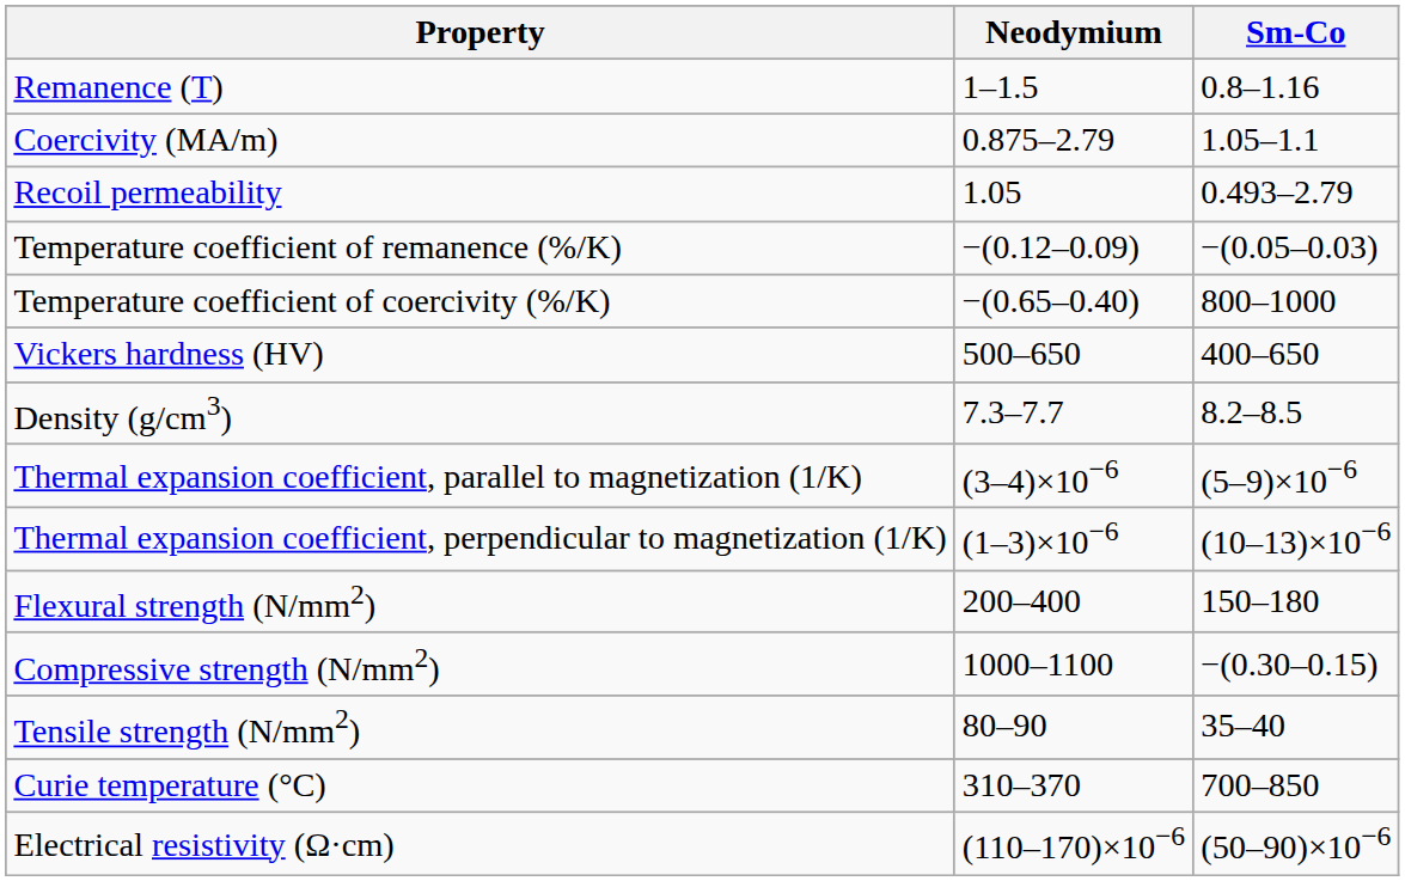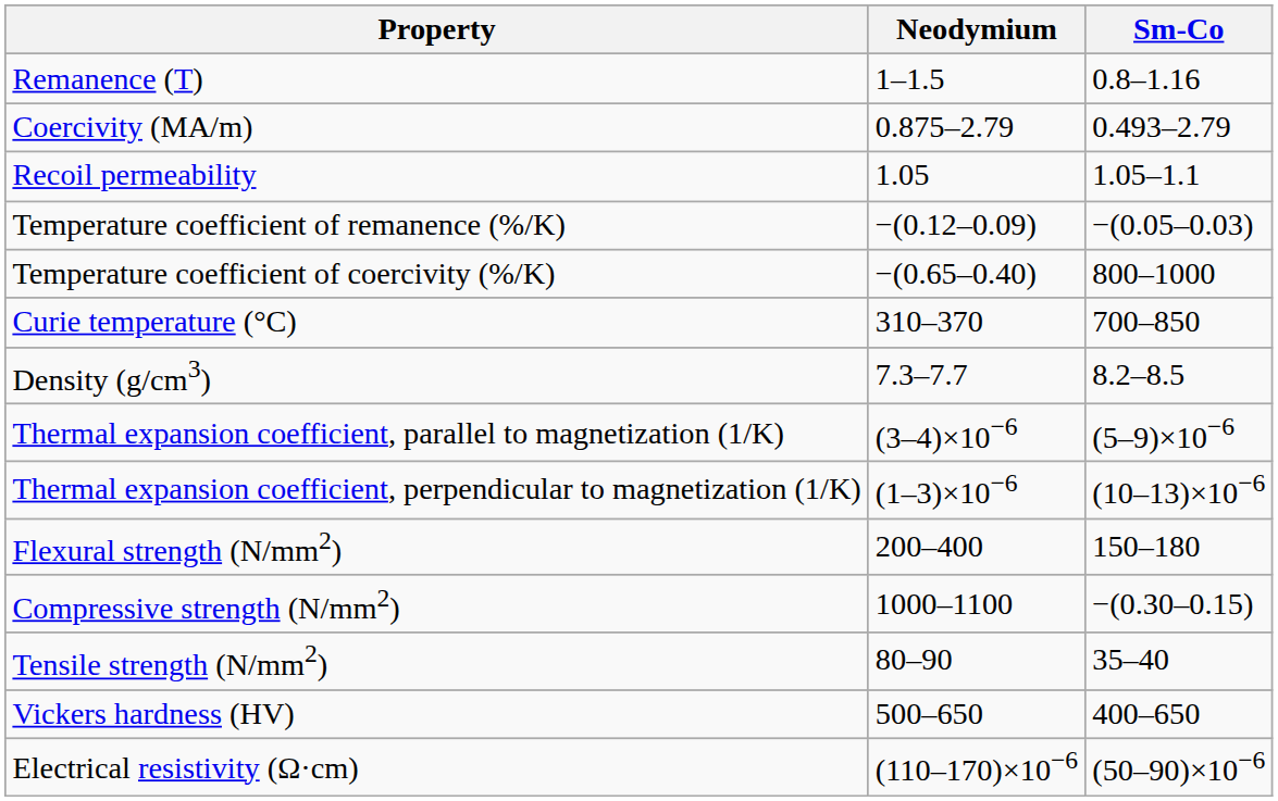 <table class="wikitable">
 <tr>
 <th>Property</th>
 <th>Neodymium</th>
 <th><a href='#'>Sm-Co</a></th>
 </tr>
 <tr>
 <td><a href='#'>Remanence</a> (<a href='#'>T</a>)</td>
 <td>1–1.5</td>
 <td>0.8–1.16</td>
 </tr>
 <tr>
 <td><a href='#'>Coercivity</a> (MA/m)</td>
 <td>0.875–2.79</td>
-<td>1.05–1.1</td>
+<td>0.493–2.79</td>
 </tr>
 <tr>
 <td><a href='#'>Recoil permeability</a></td>
 <td>1.05</td>
-<td>0.493–2.79</td>
+<td>1.05–1.1</td>
 </tr>
 <tr>
 <td>Temperature coefficient of remanence (%/K)</td>
 <td>−(0.12–0.09)</td>
 <td>−(0.05–0.03)</td>
 </tr>
 <tr>
 <td>Temperature coefficient of coercivity (%/K)</td>
 <td>−(0.65–0.40)</td>
 <td>800–1000</td>
 </tr>
 <tr>
-<td><a href='#'>Vickers hardness</a> (HV)</td>
-<td>500–650</td>
-<td>400–650</td>
+<td><a href='#'>Curie temperature</a> (°C)</td>
+<td>310–370</td>
+<td>700–850</td>
 </tr>
 <tr>
 <td>Density (g/cm<sup>3</sup>)</td>
 <td>7.3–7.7</td>
 <td>8.2–8.5</td>
 </tr>
 <tr>
 <td><a href='#'>Thermal expansion coefficient</a>, parallel to magnetization (1/K)</td>
 <td>(3–4)×10<sup>−6</sup></td>
 <td>(5–9)×10<sup>−6</sup></td>
 </tr>
 <tr>
 <td><a href='#'>Thermal expansion coefficient</a>, perpendicular to magnetization (1/K)</td>
 <td>(1–3)×10<sup>−6</sup></td>
 <td>(10–13)×10<sup>−6</sup></td>
 </tr>
 <tr>
 <td><a href='#'>Flexural strength</a> (N/mm<sup>2</sup>)</td>
 <td>200–400</td>
 <td>150–180</td>
 </tr>
 <tr>
 <td><a href='#'>Compressive strength</a> (N/mm<sup>2</sup>)</td>
 <td>1000–1100</td>
 <td>−(0.30–0.15)</td>
 </tr>
 <tr>
 <td><a href='#'>Tensile strength</a> (N/mm<sup>2</sup>)</td>
 <td>80–90</td>
 <td>35–40</td>
 </tr>
 <tr>
-<td><a href='#'>Curie temperature</a> (°C)</td>
-<td>310–370</td>
-<td>700–850</td>
+<td><a href='#'>Vickers hardness</a> (HV)</td>
+<td>500–650</td>
+<td>400–650</td>
 </tr>
 <tr>
 <td>Electrical <a href='#'>resistivity</a> (Ω·cm)</td>
 <td>(110–170)×10<sup>−6</sup></td>
 <td>(50–90)×10<sup>−6</sup></td>
 </tr>
 </table>
